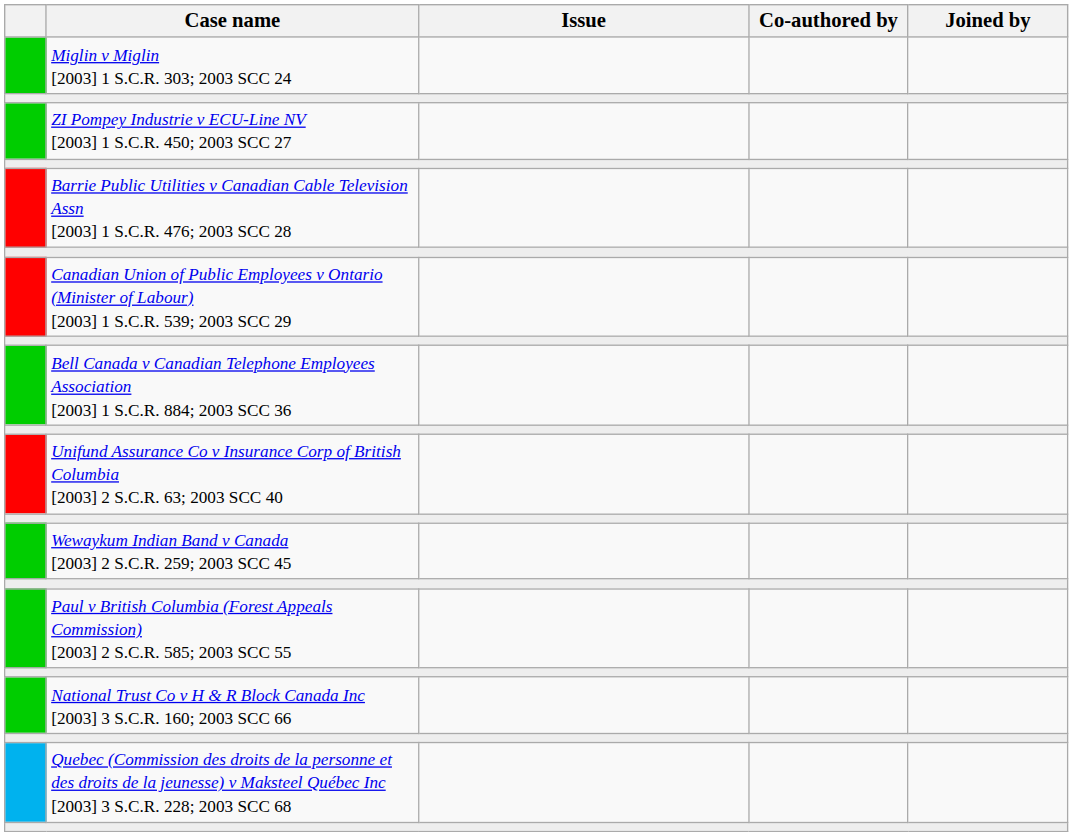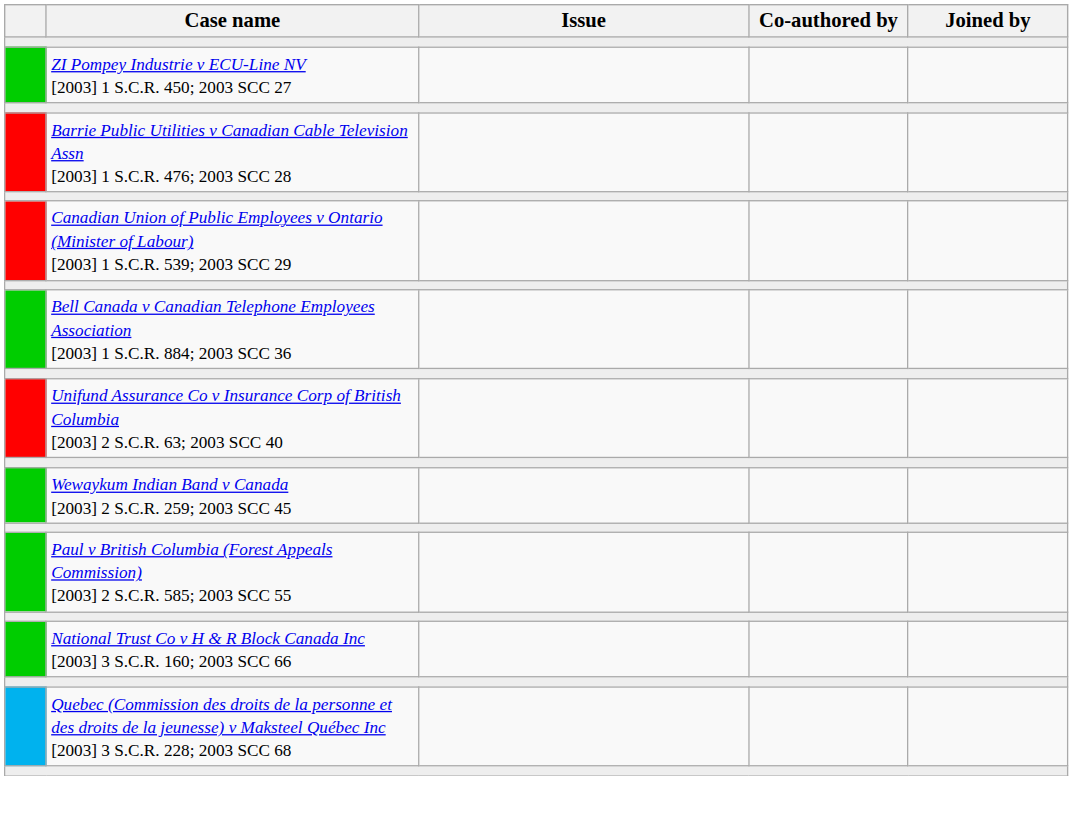 <table class="wikitable" width=825>
 <tr bgcolor="#CCCCCC">
 <th width=25px></th>
 <th width=35%>Case name</th>
 <th>Issue</th>
 <th width=15%>Co-authored by</th>
 <th width=15%>Joined by</th>
-</tr>
-<tr>
-<td bgcolor="00cd00"></td>
-<td align=left valign=top><small><em><a href='#'>Miglin v Miglin</a></em><br> [2003] 1 S.C.R. 303; 2003 SCC 24 </small></td>
-<td valign=top><small></small></td>
-<td><small></small></td>
-<td><small></small></td>
 </tr>
 <tr>
 <td bgcolor=#EEEEEE colspan=5 valign=top><small></small></td>
 </tr>
 <tr>
 <td bgcolor="00cd00"></td>
 <td align=left valign=top><small><em><a href='#'>ZI Pompey Industrie v ECU-Line NV</a></em><br> [2003] 1 S.C.R. 450; 2003 SCC 27 </small></td>
 <td valign=top><small></small></td>
 <td><small></small></td>
 <td><small></small></td>
 </tr>
 <tr>
 <td bgcolor=#EEEEEE colspan=5 valign=top><small></small></td>
 </tr>
 <tr>
 <td bgcolor="red"></td>
 <td align=left valign=top><small><em><a href='#'>Barrie Public Utilities v Canadian Cable Television Assn</a></em><br>[2003] 1 S.C.R. 476; 2003 SCC 28 </small></td>
 <td valign=top><small></small></td>
 <td><small></small></td>
 <td><small></small></td>
 </tr>
 <tr>
 <td bgcolor=#EEEEEE colspan=5 valign=top><small></small></td>
 </tr>
 <tr>
 <td bgcolor="red"></td>
 <td align=left valign=top><small><em><a href='#'>Canadian Union of Public Employees v Ontario (Minister of Labour)</a></em><br> [2003] 1 S.C.R. 539; 2003 SCC 29 </small></td>
 <td valign=top><small></small></td>
 <td><small></small></td>
 <td><small></small></td>
 </tr>
 <tr>
 <td bgcolor=#EEEEEE colspan=5 valign=top><small></small></td>
 </tr>
 <tr>
 <td bgcolor="00cd00"></td>
 <td align=left valign=top><small><em><a href='#'>Bell Canada v Canadian Telephone Employees Association</a></em><br> [2003] 1 S.C.R. 884; 2003 SCC 36 </small></td>
 <td valign=top><small></small></td>
 <td><small></small></td>
 <td><small></small></td>
 </tr>
 <tr>
 <td bgcolor=#EEEEEE colspan=5 valign=top><small></small></td>
 </tr>
 <tr>
 <td bgcolor="red"></td>
 <td align=left valign=top><small><em><a href='#'>Unifund Assurance Co v Insurance Corp of British Columbia</a></em><br> [2003] 2 S.C.R. 63; 2003 SCC 40 </small></td>
 <td valign=top><small></small></td>
 <td><small></small></td>
 <td><small></small></td>
 </tr>
 <tr>
 <td bgcolor=#EEEEEE colspan=5 valign=top><small></small></td>
 </tr>
 <tr>
 <td bgcolor="00cd00"></td>
 <td align=left valign=top><small><em><a href='#'>Wewaykum Indian Band v Canada</a></em><br> [2003] 2 S.C.R. 259; 2003 SCC 45 </small></td>
 <td valign=top><small></small></td>
 <td><small></small></td>
 <td><small></small></td>
 </tr>
 <tr>
 <td bgcolor=#EEEEEE colspan=5 valign=top><small></small></td>
 </tr>
 <tr>
 <td bgcolor="00cd00"></td>
 <td align=left valign=top><small><em><a href='#'>Paul v British Columbia (Forest Appeals Commission)</a></em><br> [2003] 2 S.C.R. 585; 2003 SCC 55 </small></td>
 <td valign=top><small></small></td>
 <td><small></small></td>
 <td><small></small></td>
 </tr>
 <tr>
 <td bgcolor=#EEEEEE colspan=5 valign=top><small></small></td>
 </tr>
 <tr>
 <td bgcolor="00cd00"></td>
 <td align=left valign=top><small><em><a href='#'>National Trust Co v H & R Block Canada Inc</a></em><br> [2003] 3 S.C.R. 160; 2003 SCC 66 </small></td>
 <td valign=top><small></small></td>
 <td><small></small></td>
 <td><small></small></td>
 </tr>
 <tr>
 <td bgcolor=#EEEEEE colspan=5 valign=top><small></small></td>
 </tr>
 <tr>
 <td bgcolor="00B2EE"></td>
 <td align=left valign=top><small><em><a href='#'>Quebec (Commission des droits de la personne et des droits de la jeunesse) v Maksteel Québec Inc</a></em><br> [2003] 3 S.C.R. 228; 2003 SCC 68 </small></td>
 <td valign=top><small></small></td>
 <td><small></small></td>
 <td><small></small></td>
 </tr>
 <tr>
 <td bgcolor=#EEEEEE colspan=5 valign=top><small></small></td>
 </tr>
 </table>
